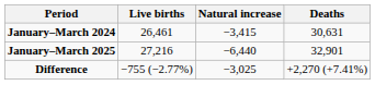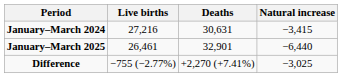 <table class="wikitable"  style="text-align:center;">
 <tr>
 <th>Period</th>
 <th>Live births</th>
+<th>Deaths</th>
 <th>Natural increase</th>
-<th>Deaths</th>
 </tr>
 <tr>
 <td><strong>January–March 2024</strong></td>
-<td>26,461</td>
+<td>27,216</td>
+<td>30,631</td>
 <td>−3,415</td>
-<td>30,631</td>
 </tr>
 <tr>
 <td><strong>January–March 2025</strong></td>
-<td>27,216</td>
+<td>26,461</td>
+<td>32,901</td>
 <td>−6,440</td>
-<td>32,901</td>
 </tr>
 <tr>
 <td><strong>Difference</strong></td>
 <td> −755 (−2.77%)</td>
+<td> +2,270 (+7.41%)</td>
 <td> −3,025</td>
-<td> +2,270 (+7.41%)</td>
 </tr>
 </table>
